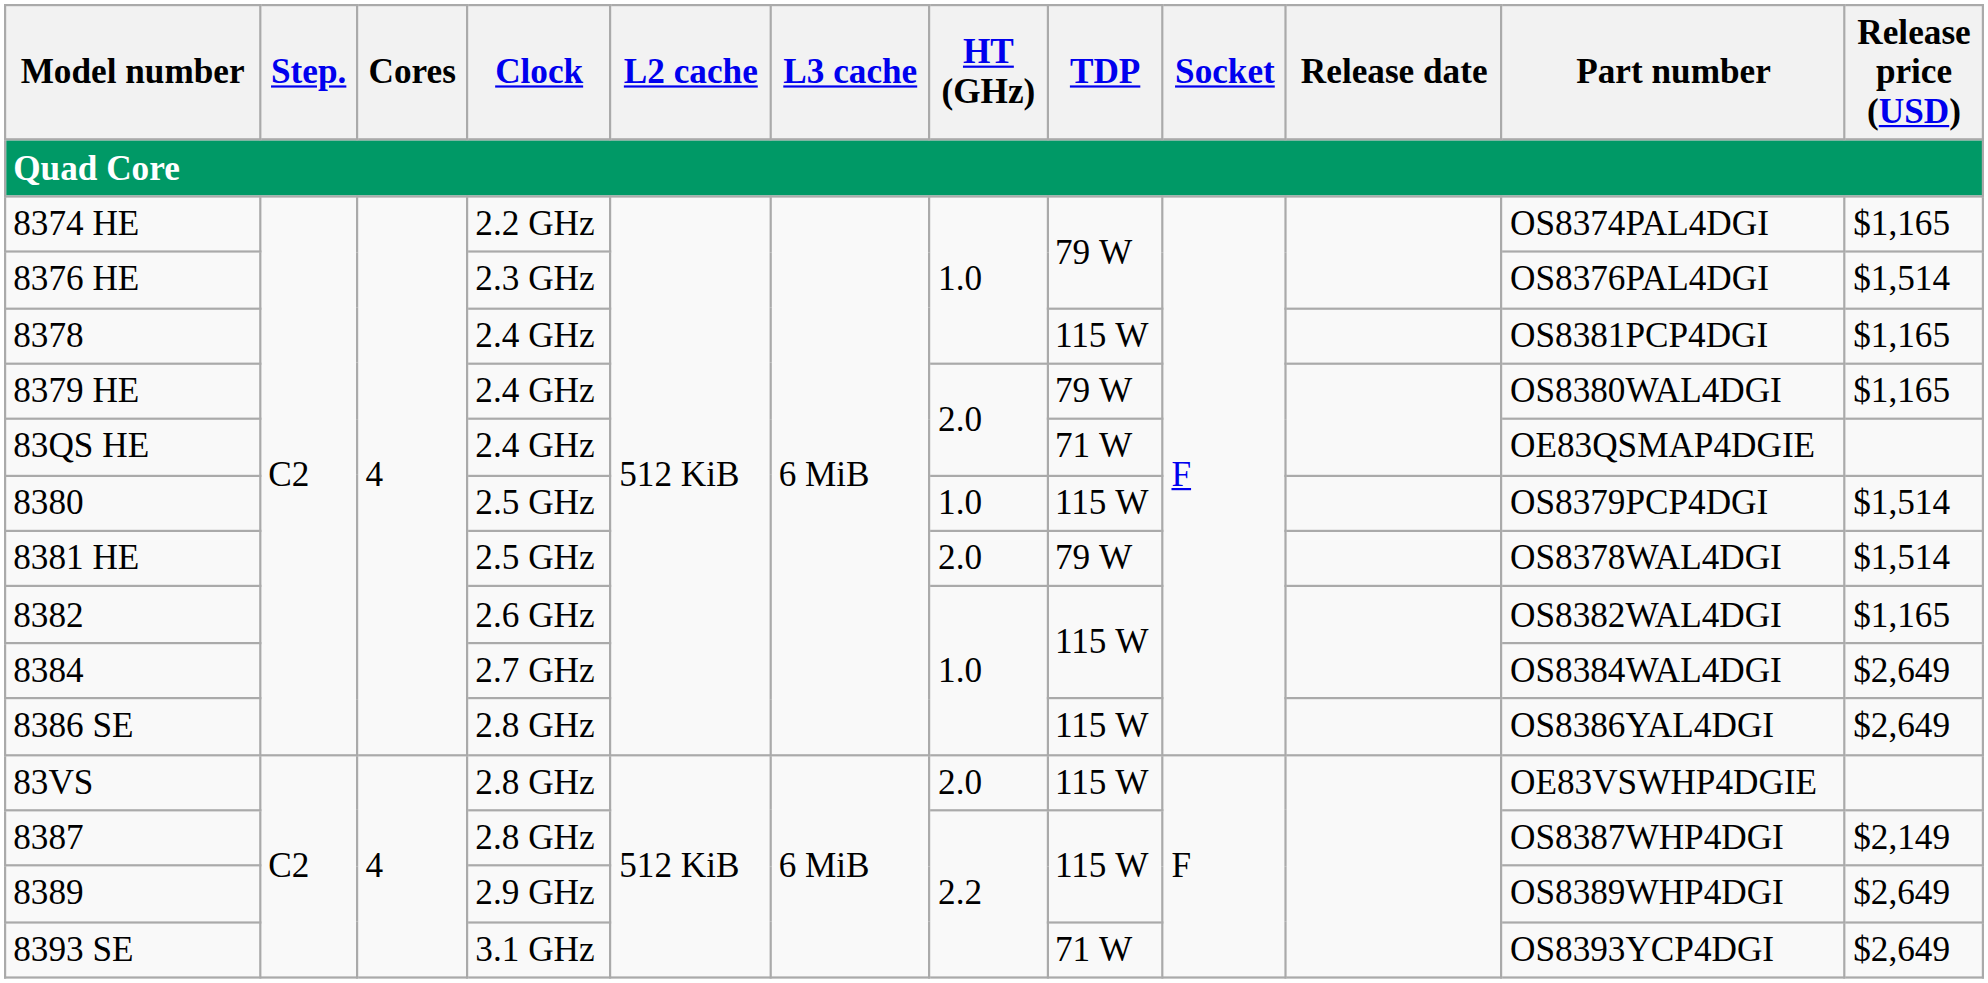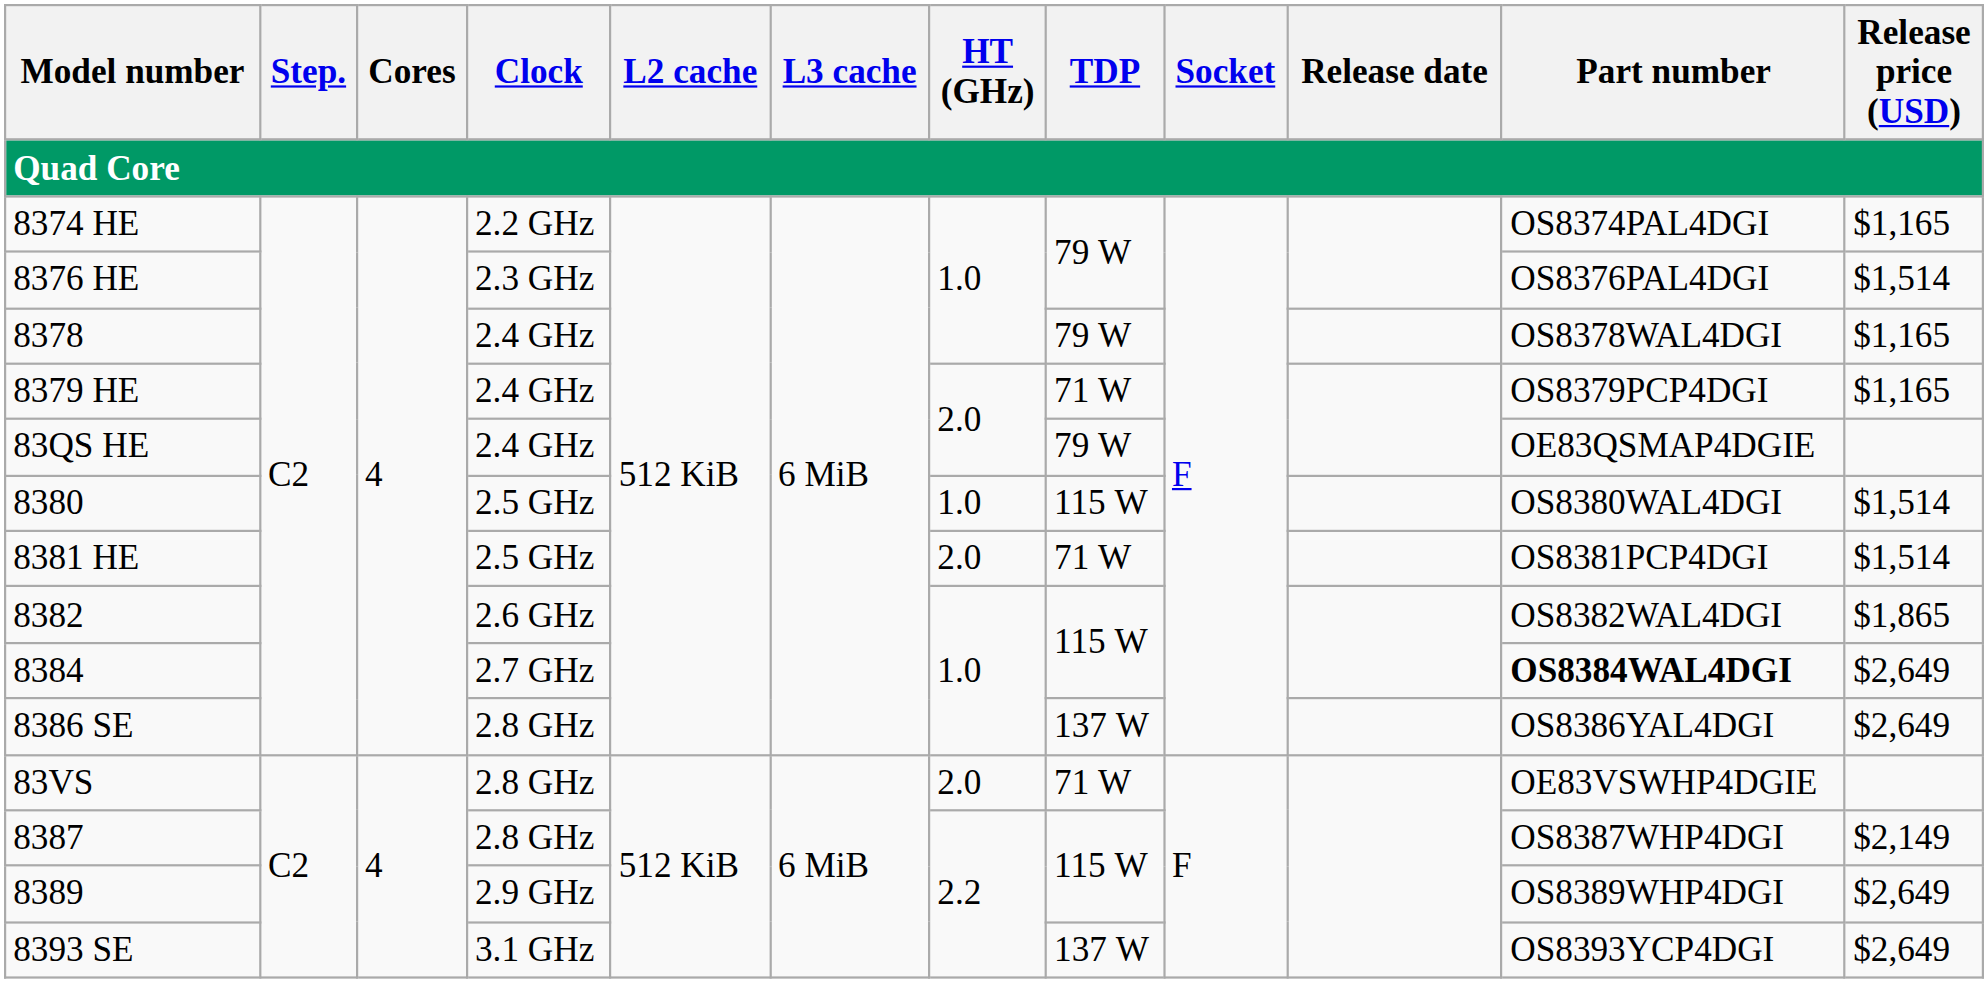 <table style="width:900px; px;" class="wikitable">
 <tr>
 <th>Model number</th>
 <th><a href='#'>Step.</a></th>
 <th>Cores</th>
 <th><a href='#'>Clock</a></th>
 <th><a href='#'>L2 cache</a></th>
 <th><a href='#'>L3 cache</a></th>
 <th><a href='#'>HT</a><br>(GHz)</th>
 <th><a href='#'>TDP</a></th>
 <th><a href='#'>Socket</a></th>
 <th>Release date</th>
 <th>Part number</th>
 <th>Release<br>price<br>(<a href='#'>USD</a>)</th>
 </tr>
 <tr>
 <td colspan="12" style="text-align:left; background:#096; color:white;"><strong>Quad Core</strong></td>
 </tr>
 <tr>
 <td>8374 HE</td>
 <td rowspan="10">C2</td>
 <td rowspan="10">4</td>
 <td>2.2 GHz</td>
 <td rowspan="10">512 KiB<br></td>
 <td rowspan="10">6 MiB</td>
 <td rowspan="3">1.0</td>
 <td rowspan="2">79 W</td>
 <td rowspan="10"><a href='#'>F</a><br></td>
 <td rowspan="2"></td>
 <td>OS8374PAL4DGI</td>
 <td>$1,165</td>
 </tr>
 <tr>
 <td>8376 HE</td>
 <td>2.3 GHz</td>
 <td>OS8376PAL4DGI</td>
 <td>$1,514</td>
 </tr>
 <tr>
 <td>8378</td>
 <td>2.4 GHz</td>
-<td>115 W</td>
+<td>79 W</td>
 <td></td>
-<td>OS8381PCP4DGI</td>
+<td>OS8378WAL4DGI</td>
 <td>$1,165</td>
 </tr>
 <tr>
 <td>8379 HE</td>
 <td>2.4 GHz</td>
 <td rowspan="2">2.0</td>
-<td>79 W</td>
+<td>71 W</td>
 <td rowspan="2"></td>
-<td>OS8380WAL4DGI</td>
+<td>OS8379PCP4DGI</td>
 <td>$1,165</td>
 </tr>
 <tr>
 <td>83QS HE</td>
 <td>2.4 GHz</td>
-<td>71 W</td>
+<td>79 W</td>
 <td>OE83QSMAP4DGIE</td>
 <td></td>
 </tr>
 <tr>
 <td>8380</td>
 <td>2.5 GHz</td>
 <td>1.0</td>
 <td>115 W</td>
 <td></td>
-<td>OS8379PCP4DGI</td>
+<td>OS8380WAL4DGI</td>
 <td>$1,514</td>
 </tr>
 <tr>
 <td>8381 HE</td>
 <td>2.5 GHz</td>
 <td>2.0</td>
-<td>79 W</td>
+<td>71 W</td>
 <td></td>
-<td>OS8378WAL4DGI</td>
+<td>OS8381PCP4DGI</td>
 <td>$1,514</td>
 </tr>
 <tr>
 <td>8382</td>
 <td>2.6 GHz</td>
 <td rowspan="3">1.0</td>
 <td rowspan="2">115 W</td>
 <td rowspan="2"></td>
 <td>OS8382WAL4DGI</td>
-<td>$1,165</td>
+<td>$1,865</td>
 </tr>
 <tr>
 <td>8384</td>
 <td>2.7 GHz</td>
-<td>OS8384WAL4DGI</td>
+<td><strong>OS8384WAL4DGI</strong></td>
 <td>$2,649</td>
 </tr>
 <tr>
 <td>8386 SE</td>
 <td>2.8 GHz</td>
-<td>115 W</td>
+<td>137 W</td>
 <td></td>
 <td>OS8386YAL4DGI</td>
 <td>$2,649</td>
 </tr>
 <tr>
 <td>83VS</td>
 <td rowspan="4">C2</td>
 <td rowspan="4">4</td>
 <td>2.8 GHz</td>
 <td rowspan="4">512 KiB<br></td>
 <td rowspan="4">6 MiB</td>
 <td>2.0</td>
-<td>115 W</td>
+<td>71 W</td>
 <td rowspan="4">F<br></td>
 <td rowspan="4"></td>
 <td>OE83VSWHP4DGIE</td>
 <td></td>
 </tr>
 <tr>
 <td>8387</td>
 <td>2.8 GHz</td>
 <td rowspan="3">2.2</td>
 <td rowspan="2">115 W</td>
 <td>OS8387WHP4DGI</td>
 <td>$2,149</td>
 </tr>
 <tr>
 <td>8389</td>
 <td>2.9 GHz</td>
 <td>OS8389WHP4DGI</td>
 <td>$2,649</td>
 </tr>
 <tr>
 <td>8393 SE</td>
 <td>3.1 GHz</td>
-<td>71 W</td>
+<td>137 W</td>
 <td>OS8393YCP4DGI</td>
 <td>$2,649</td>
 </tr>
 </table>
